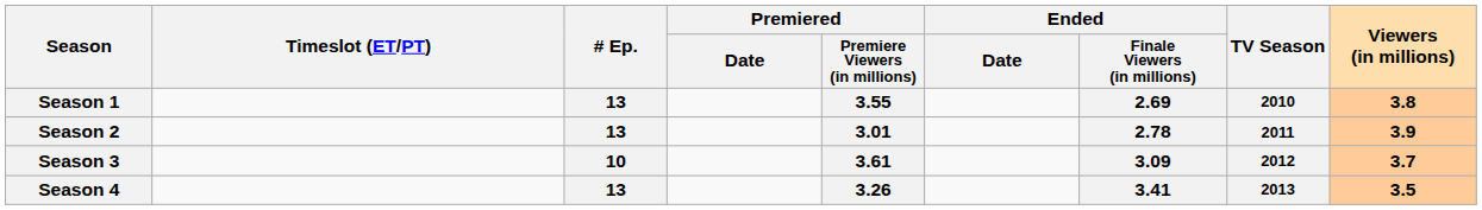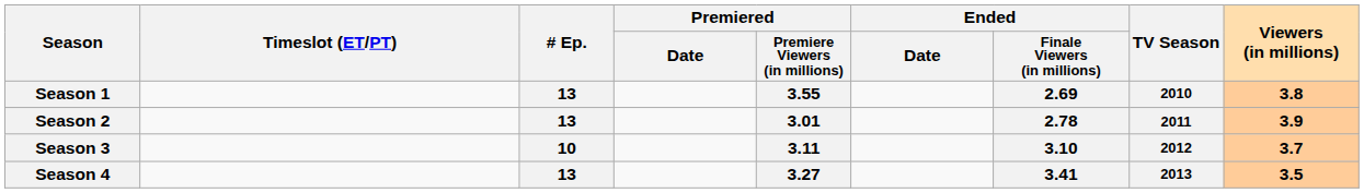 <table class="wikitable">
 <tr>
 <th style="width:10%;" rowspan="2">Season</th>
 <th style="width:28%;" rowspan="2">Timeslot (<a href='#'>ET</a>/<a href='#'>PT</a>)</th>
 <th style="width:7%;" rowspan="2"># Ep.</th>
 <th colspan=2>Premiered</th>
 <th colspan=2>Ended</th>
 <th style="width:7%;" rowspan="2">TV Season</th>
 <th style="width:10%; background:#ffdead;" rowspan="2">Viewers<br>(in millions)</th>
 </tr>
 <tr>
 <th>Date</th>
 <th span style="width:7%; font-size:smaller; line-height:100%;">Premiere<br>Viewers<br>(in millions)</th>
 <th>Date</th>
 <th span style="width:10%; font-size:smaller; line-height:100%;">Finale<br>Viewers<br>(in millions)</th>
 </tr>
 <tr>
 <th>Season 1</th>
 <td></td>
 <th>13</th>
 <td style="font-size:11px;line-height:110%"></td>
 <th>3.55</th>
 <td style="font-size:11px;line-height:110%"></td>
 <th>2.69</th>
 <th style="font-size:smaller">2010</th>
 <th style="background:#fc9;">3.8</th>
 </tr>
 <tr>
 <th>Season 2</th>
 <td></td>
 <th>13</th>
 <td style="font-size:11px;line-height:110%"></td>
 <th>3.01</th>
 <td style="font-size:11px;line-height:110%"></td>
 <th>2.78</th>
 <th style="font-size:smaller">2011</th>
 <th style="background:#fc9;">3.9</th>
 </tr>
 <tr>
 <th>Season 3</th>
 <td></td>
 <th>10</th>
 <td style="font-size:11px;line-height:110%"></td>
-<th>3.61</th>
+<th>3.11</th>
 <td style="font-size:11px;line-height:110%"></td>
-<th>3.09</th>
+<th>3.10</th>
 <th style="font-size:smaller">2012</th>
 <th style="background:#fc9;">3.7</th>
 </tr>
 <tr>
 <th>Season 4</th>
 <td></td>
 <th>13</th>
 <td style="font-size:11px;line-height:110%"></td>
-<th>3.26</th>
+<th>3.27</th>
 <td style="font-size:11px;line-height:110%"></td>
 <th>3.41</th>
 <th style="font-size:smaller">2013</th>
 <th style="background:#fc9;">3.5</th>
 </tr>
 </table>
